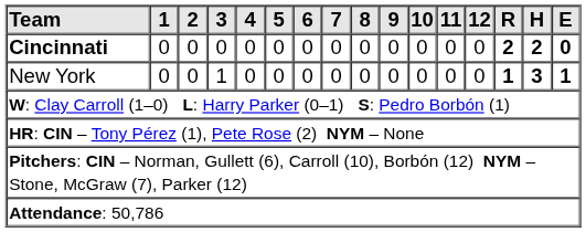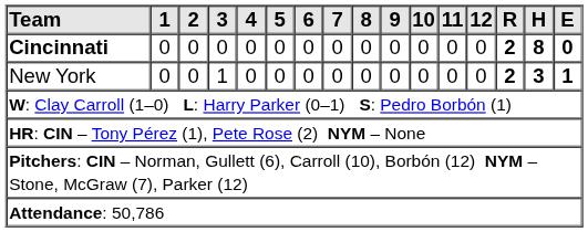 <table border=1 cellspacing=0 width=450 style="margin-left:3em;">
 <tr style="text-align:center; background-color:#e6e6e6;">
 <th align=left width=25%>Team</th>
 <th width=5%>1</th>
 <th width=5%>2</th>
 <th width=5%>3</th>
 <th width=5%>4</th>
 <th width=5%>5</th>
 <th width=5%>6</th>
 <th width=5%>7</th>
 <th width=5%>8</th>
 <th width=5%>9</th>
 <th width=5%>10</th>
 <th width=5%>11</th>
 <th width=5%>12</th>
 <th width=5%>R</th>
 <th width=5%>H</th>
 <th width=5%>E</th>
 </tr>
 <tr style="text-align:center;">
 <td align=left><strong>Cincinnati</strong></td>
 <td>0</td>
 <td>0</td>
 <td>0</td>
 <td>0</td>
 <td>0</td>
 <td>0</td>
 <td>0</td>
 <td>0</td>
 <td>0</td>
 <td>0</td>
 <td>0</td>
 <td>0</td>
 <td><strong>2</strong></td>
-<td><strong>2</strong></td>
+<td><strong>8</strong></td>
 <td><strong>0</strong></td>
 </tr>
 <tr style="text-align:center;">
 <td align=left>New York</td>
 <td>0</td>
 <td>0</td>
 <td>1</td>
 <td>0</td>
 <td>0</td>
 <td>0</td>
 <td>0</td>
 <td>0</td>
 <td>0</td>
 <td>0</td>
 <td>0</td>
 <td>0</td>
-<td><strong>1</strong></td>
+<td><strong>2</strong></td>
 <td><strong>3</strong></td>
 <td><strong>1</strong></td>
 </tr>
 <tr style="text-align:left;">
 <td colspan=17><small><strong>W</strong>: <a href='#'>Clay Carroll</a> (1–0)   <strong>L</strong>: <a href='#'>Harry Parker</a> (0–1)   <strong>S</strong>: <a href='#'>Pedro Borbón</a> (1)</small></td>
 </tr>
 <tr style="text-align:left;">
 <td colspan=17><small><strong>HR</strong>: <strong>CIN</strong> – <a href='#'>Tony Pérez</a> (1), <a href='#'>Pete Rose</a> (2)  <strong>NYM</strong> – None</small></td>
 </tr>
 <tr style="text-align:left;">
 <td colspan=17><small><strong>Pitchers</strong>: <strong>CIN</strong> – Norman, Gullett (6), Carroll (10), Borbón (12)  <strong>NYM</strong> – Stone, McGraw (7), Parker (12)</small></td>
 </tr>
 <tr style="text-align:left;">
 <td colspan=17><small><strong>Attendance</strong>: 50,786</small></td>
 </tr>
 </table>
